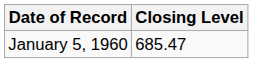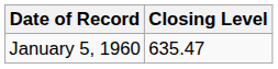 <table class="wikitable">
 <tr>
 <th>Date of Record</th>
 <th>Closing Level</th>
 </tr>
 <tr>
 <td>January 5, 1960</td>
-<td>685.47</td>
+<td>635.47</td>
 </tr>
 </table>
